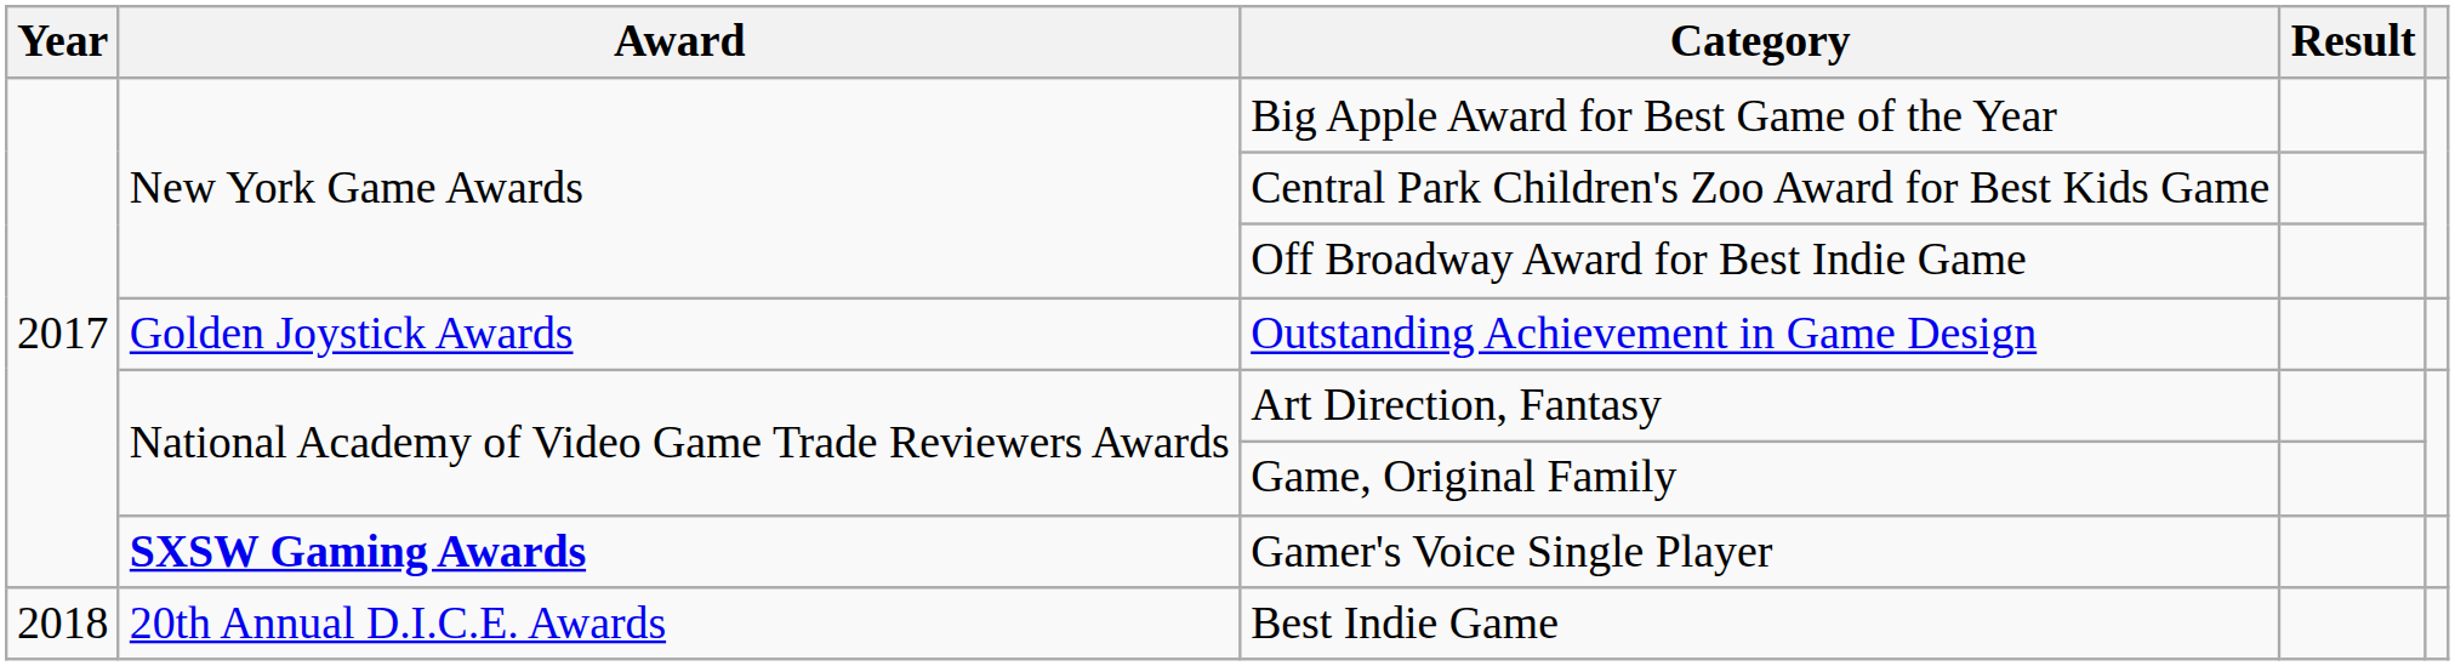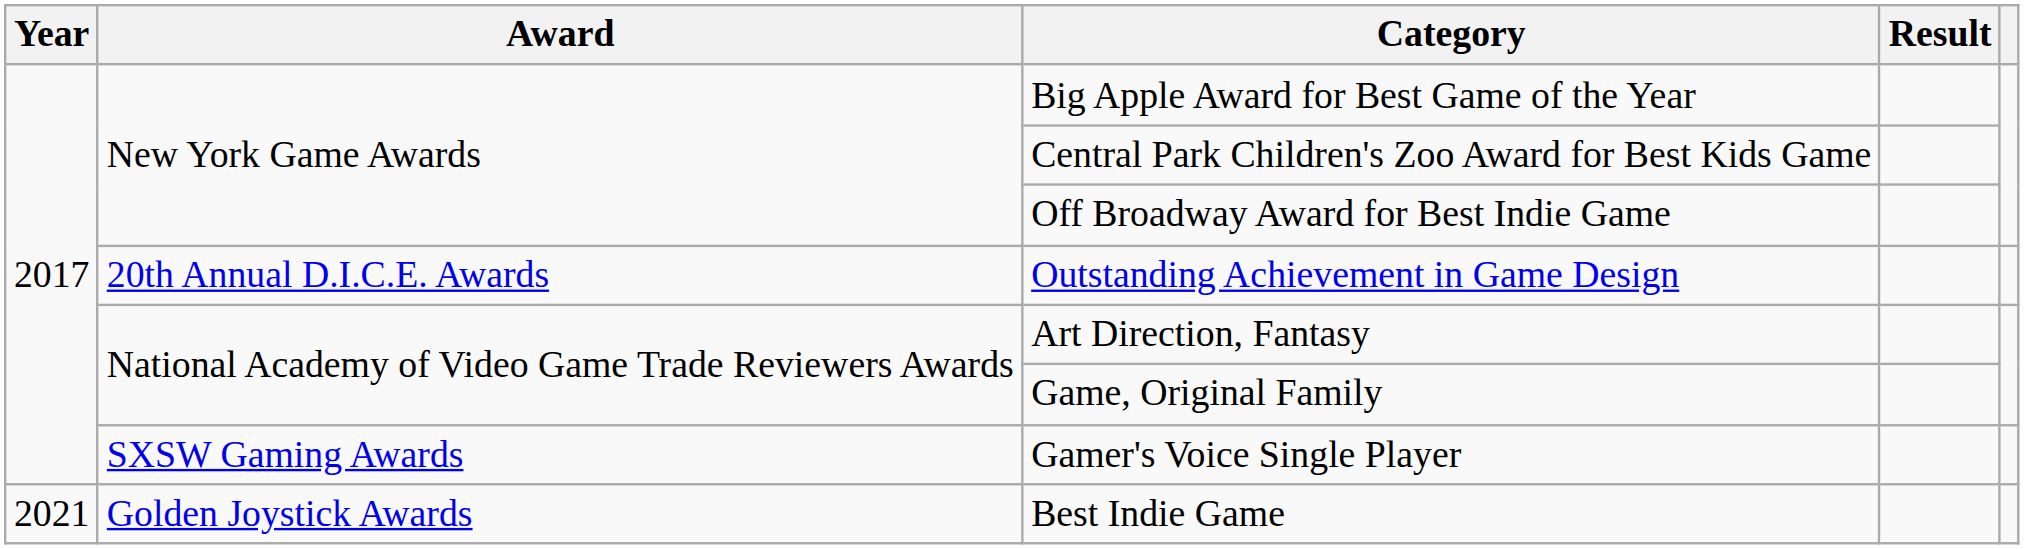 <table class="wikitable sortable">
 <tr>
 <th>Year</th>
 <th>Award</th>
 <th>Category</th>
 <th>Result</th>
 <th></th>
 </tr>
 <tr>
 <td style="text-align:center;" rowspan="7">2017</td>
 <td rowspan="3">New York Game Awards</td>
 <td>Big Apple Award for Best Game of the Year</td>
 <td></td>
 <td rowspan="3" style="text-align:center;"></td>
 </tr>
 <tr>
 <td>Central Park Children's Zoo Award for Best Kids Game</td>
 <td></td>
 </tr>
 <tr>
 <td>Off Broadway Award for Best Indie Game</td>
 <td></td>
 </tr>
 <tr>
-<td><a href='#'>Golden Joystick Awards</a></td>
+<td><a href='#'>20th Annual D.I.C.E. Awards</a></td>
 <td><a href='#'>Outstanding Achievement in Game Design</a></td>
 <td></td>
 <td style="text-align:center;"></td>
 </tr>
 <tr>
 <td rowspan="2">National Academy of Video Game Trade Reviewers Awards</td>
 <td>Art Direction, Fantasy</td>
 <td></td>
 <td rowspan="2" style="text-align:center;"></td>
 </tr>
 <tr>
 <td>Game, Original Family</td>
 <td></td>
 </tr>
 <tr>
-<td><strong><a href='#'>SXSW Gaming Awards</a></strong></td>
+<td><a href='#'>SXSW Gaming Awards</a></td>
 <td>Gamer's Voice Single Player</td>
 <td></td>
 <td style="text-align:center;"></td>
 </tr>
 <tr>
-<td style="text-align:center;" rowspan="1">2018</td>
-<td><a href='#'>20th Annual D.I.C.E. Awards</a></td>
+<td style="text-align:center;" rowspan="1">2021</td>
+<td><a href='#'>Golden Joystick Awards</a></td>
 <td>Best Indie Game</td>
 <td></td>
 <td style="text-align:center;"></td>
 </tr>
 </table>
